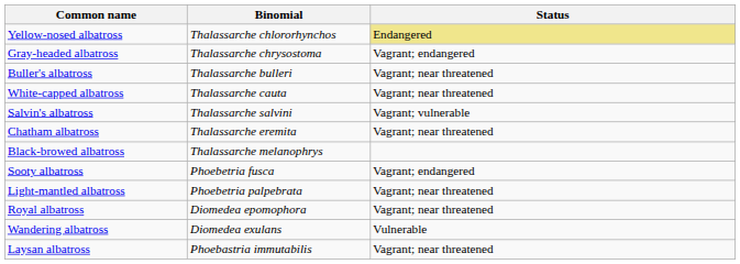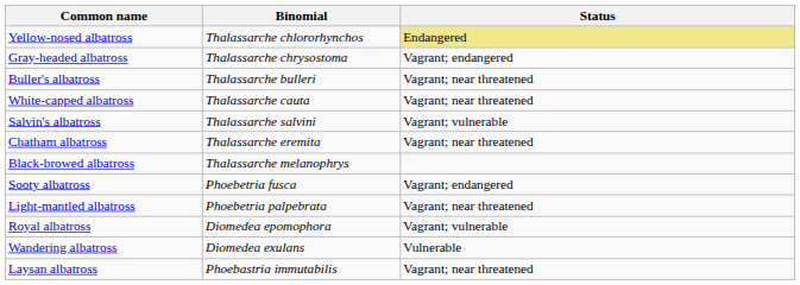 <table width=60% class="wikitable">
 <tr>
 <th width=25%>Common name</th>
 <th width=25%>Binomial</th>
 <th width=50%>Status</th>
 </tr>
 <tr>
 <td><a href='#'>Yellow-nosed albatross</a></td>
 <td><em>Thalassarche chlororhynchos</em></td>
 <td style="background: khaki;">Endangered</td>
 </tr>
 <tr>
 <td><a href='#'>Gray-headed albatross</a></td>
 <td><em>Thalassarche chrysostoma</em></td>
 <td>Vagrant; endangered</td>
 </tr>
 <tr>
 <td><a href='#'>Buller's albatross</a></td>
 <td><em>Thalassarche bulleri</em></td>
 <td>Vagrant; near threatened</td>
 </tr>
 <tr>
 <td><a href='#'>White-capped albatross</a></td>
 <td><em>Thalassarche cauta</em></td>
 <td>Vagrant; near threatened</td>
 </tr>
 <tr>
 <td><a href='#'>Salvin's albatross</a></td>
 <td><em>Thalassarche salvini</em></td>
 <td>Vagrant; vulnerable</td>
 </tr>
 <tr>
 <td><a href='#'>Chatham albatross</a></td>
 <td><em>Thalassarche eremita</em></td>
 <td>Vagrant; near threatened</td>
 </tr>
 <tr>
 <td><a href='#'>Black-browed albatross</a></td>
 <td><em>Thalassarche melanophrys</em></td>
 <td></td>
 </tr>
 <tr>
 <td><a href='#'>Sooty albatross</a></td>
 <td><em>Phoebetria fusca</em></td>
 <td>Vagrant; endangered</td>
 </tr>
 <tr>
 <td><a href='#'>Light-mantled albatross</a></td>
 <td><em>Phoebetria palpebrata</em></td>
 <td>Vagrant; near threatened</td>
 </tr>
 <tr>
 <td><a href='#'>Royal albatross</a></td>
 <td><em>Diomedea epomophora</em></td>
-<td>Vagrant; near threatened</td>
+<td>Vagrant; vulnerable</td>
 </tr>
 <tr>
 <td><a href='#'>Wandering albatross</a></td>
 <td><em>Diomedea exulans</em></td>
 <td>Vulnerable</td>
 </tr>
 <tr>
 <td><a href='#'>Laysan albatross</a></td>
 <td><em>Phoebastria immutabilis</em></td>
 <td>Vagrant; near threatened</td>
 </tr>
 </table>
